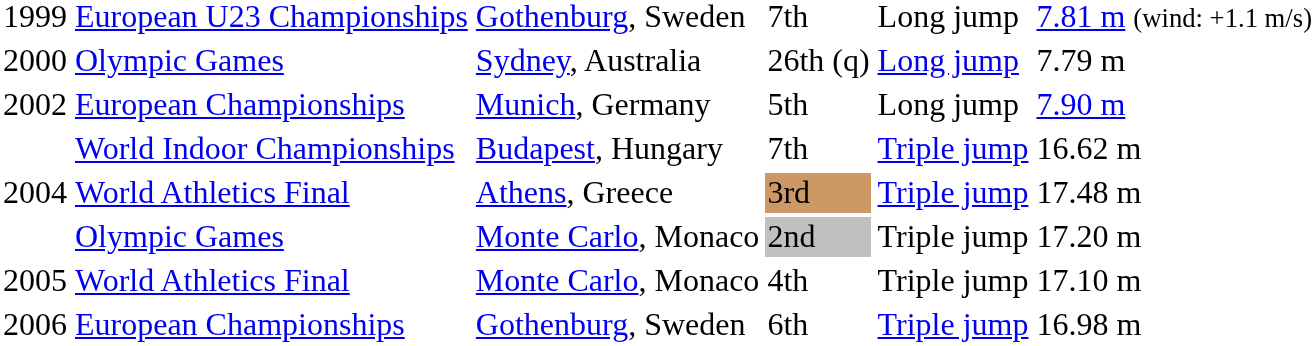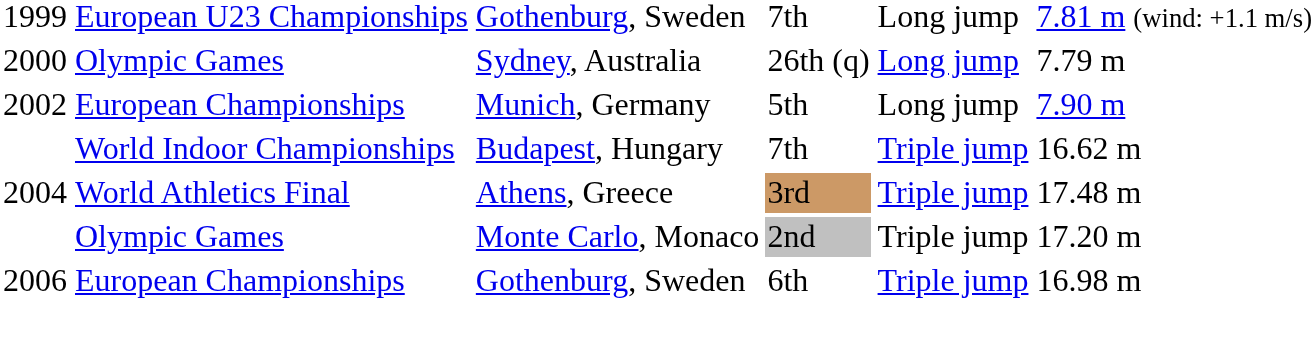 <table>
 <tr>
 <td>1999</td>
 <td><a href='#'>European U23 Championships</a></td>
 <td><a href='#'>Gothenburg</a>, Sweden</td>
 <td>7th</td>
 <td>Long jump</td>
 <td><a href='#'>7.81 m</a> <small>(wind: +1.1 m/s)</small></td>
 </tr>
 <tr>
 <td>2000</td>
 <td><a href='#'>Olympic Games</a></td>
 <td><a href='#'>Sydney</a>, Australia</td>
 <td>26th (q)</td>
 <td><a href='#'>Long jump</a></td>
 <td>7.79 m</td>
 </tr>
 <tr>
 <td>2002</td>
 <td><a href='#'>European Championships</a></td>
 <td><a href='#'>Munich</a>, Germany</td>
 <td>5th</td>
 <td>Long jump</td>
 <td><a href='#'>7.90 m</a></td>
 </tr>
 <tr>
 <td rowspan=3>2004</td>
 <td><a href='#'>World Indoor Championships</a></td>
 <td><a href='#'>Budapest</a>, Hungary</td>
 <td>7th</td>
 <td><a href='#'>Triple jump</a></td>
 <td>16.62 m</td>
 </tr>
 <tr>
 <td><a href='#'>World Athletics Final</a></td>
 <td><a href='#'>Athens</a>, Greece</td>
 <td bgcolor="CC9966">3rd</td>
 <td><a href='#'>Triple jump</a></td>
 <td>17.48 m</td>
 </tr>
 <tr>
 <td><a href='#'>Olympic Games</a></td>
 <td><a href='#'>Monte Carlo</a>, Monaco</td>
 <td bgcolor="silver">2nd</td>
 <td>Triple jump</td>
 <td>17.20 m</td>
 </tr>
 <tr>
-<td>2005</td>
-<td><a href='#'>World Athletics Final</a></td>
-<td><a href='#'>Monte Carlo</a>, Monaco</td>
-<td>4th</td>
-<td>Triple jump</td>
-<td>17.10 m</td>
-</tr>
-<tr>
 <td>2006</td>
 <td><a href='#'>European Championships</a></td>
 <td><a href='#'>Gothenburg</a>, Sweden</td>
 <td>6th</td>
 <td><a href='#'>Triple jump</a></td>
 <td>16.98 m</td>
 </tr>
 </table>
